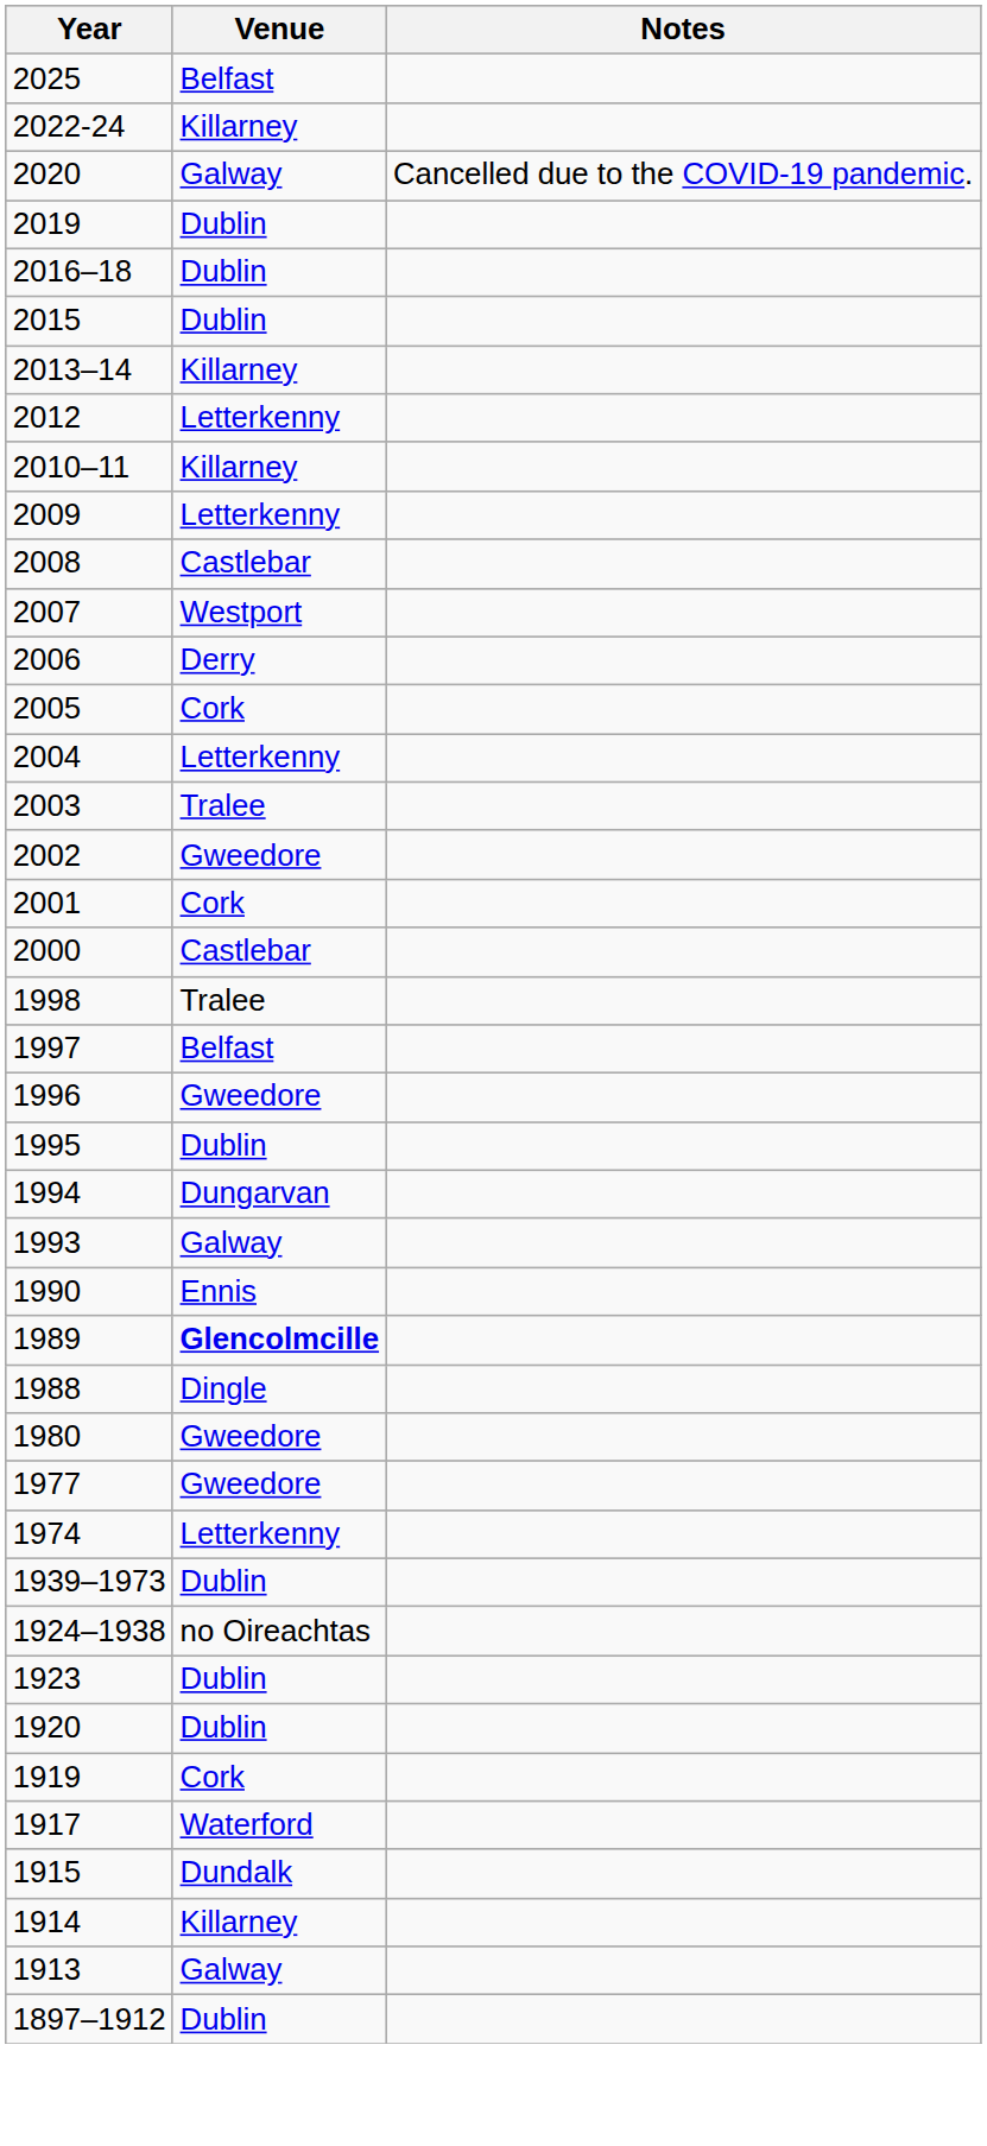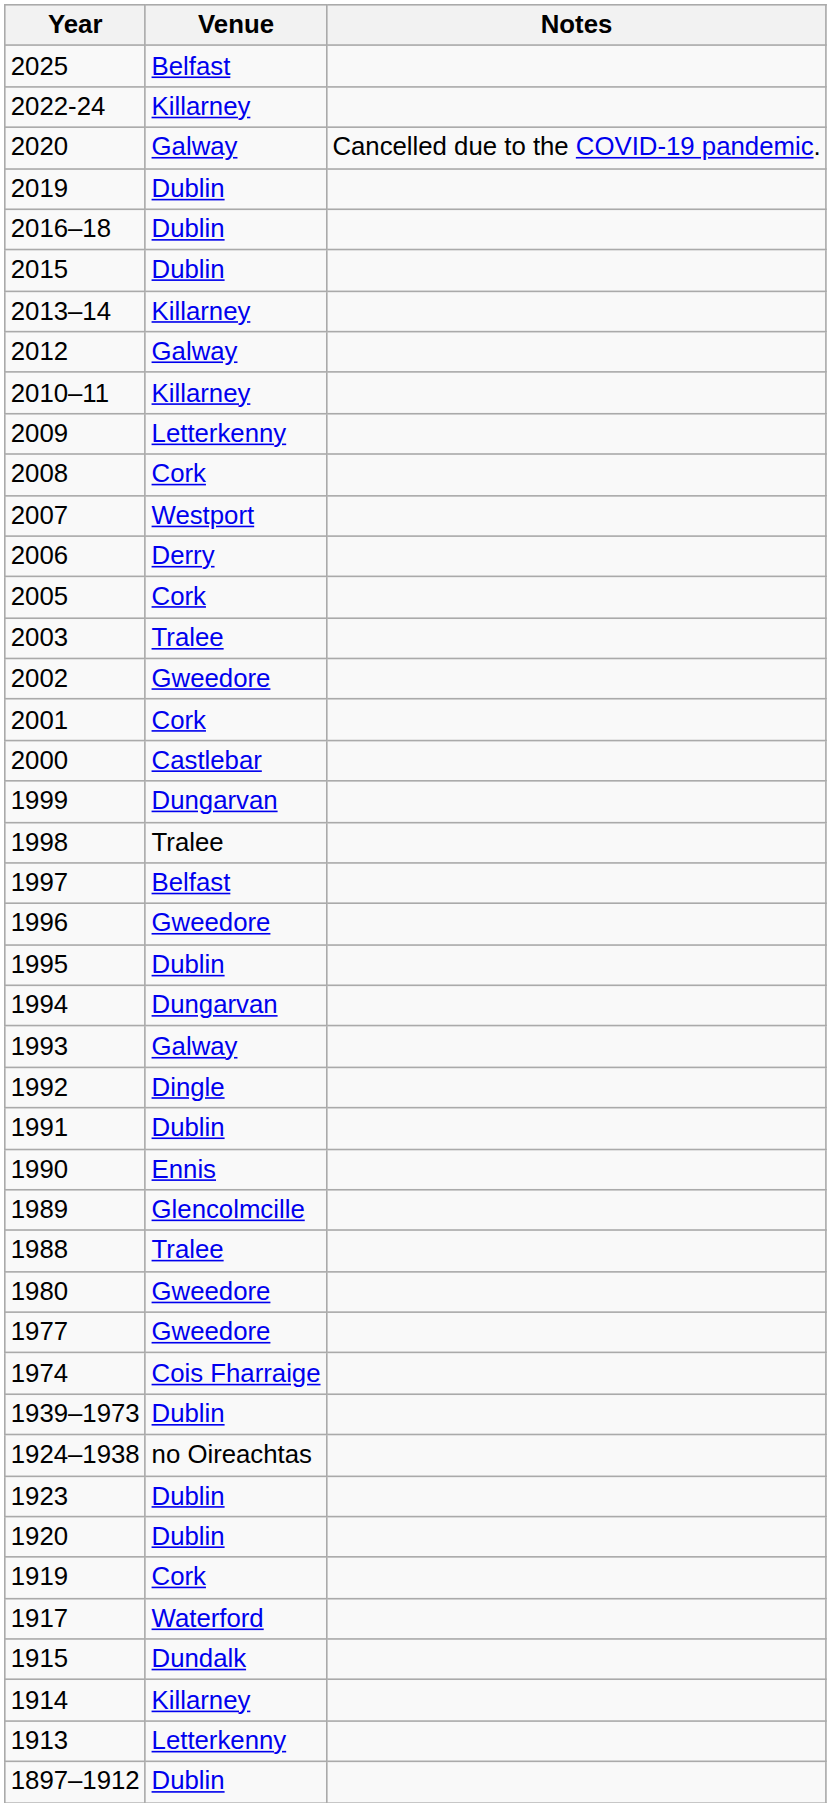 <table class="wikitable sortable">
 <tr>
 <th scope="col">Year</th>
 <th scope="col">Venue</th>
 <th scope="col" class="unsortable">Notes</th>
 </tr>
 <tr>
 <td>2025</td>
 <td><a href='#'>Belfast</a></td>
 <td></td>
 </tr>
 <tr>
 <td>2022-24</td>
 <td><a href='#'>Killarney</a></td>
 <td></td>
 </tr>
 <tr>
 <td>2020</td>
 <td><a href='#'>Galway</a></td>
 <td>Cancelled due to the <a href='#'>COVID-19 pandemic</a>.</td>
 </tr>
 <tr>
 <td>2019</td>
 <td><a href='#'>Dublin</a></td>
 <td></td>
 </tr>
 <tr>
 <td>2016–18</td>
 <td><a href='#'>Dublin</a></td>
 <td></td>
 </tr>
 <tr>
 <td>2015</td>
 <td><a href='#'>Dublin</a></td>
 <td></td>
 </tr>
 <tr>
 <td>2013–14</td>
 <td><a href='#'>Killarney</a></td>
 <td></td>
 </tr>
 <tr>
 <td>2012</td>
-<td><a href='#'>Letterkenny</a></td>
+<td><a href='#'>Galway</a></td>
 <td></td>
 </tr>
 <tr>
 <td>2010–11</td>
 <td><a href='#'>Killarney</a></td>
 <td></td>
 </tr>
 <tr>
 <td>2009</td>
 <td><a href='#'>Letterkenny</a></td>
 <td></td>
 </tr>
 <tr>
 <td>2008</td>
-<td><a href='#'>Castlebar</a></td>
+<td><a href='#'>Cork</a></td>
 <td></td>
 </tr>
 <tr>
 <td>2007</td>
 <td><a href='#'>Westport</a></td>
 <td></td>
 </tr>
 <tr>
 <td>2006</td>
 <td><a href='#'>Derry</a></td>
 <td></td>
 </tr>
 <tr>
 <td>2005</td>
 <td><a href='#'>Cork</a></td>
-<td></td>
-</tr>
-<tr>
-<td>2004</td>
-<td><a href='#'>Letterkenny</a></td>
 <td></td>
 </tr>
 <tr>
 <td>2003</td>
 <td><a href='#'>Tralee</a></td>
 <td></td>
 </tr>
 <tr>
 <td>2002</td>
 <td><a href='#'>Gweedore</a></td>
 <td></td>
 </tr>
 <tr>
 <td>2001</td>
 <td><a href='#'>Cork</a></td>
 <td></td>
 </tr>
 <tr>
 <td>2000</td>
 <td><a href='#'>Castlebar</a></td>
+<td></td>
+</tr>
+<tr>
+<td>1999</td>
+<td><a href='#'>Dungarvan</a></td>
 <td></td>
 </tr>
 <tr>
 <td>1998</td>
 <td>Tralee</td>
 <td></td>
 </tr>
 <tr>
 <td>1997</td>
 <td><a href='#'>Belfast</a></td>
 <td></td>
 </tr>
 <tr>
 <td>1996</td>
 <td><a href='#'>Gweedore</a></td>
 <td></td>
 </tr>
 <tr>
 <td>1995</td>
 <td><a href='#'>Dublin</a></td>
 <td></td>
 </tr>
 <tr>
 <td>1994</td>
 <td><a href='#'>Dungarvan</a></td>
 <td></td>
 </tr>
 <tr>
 <td>1993</td>
 <td><a href='#'>Galway</a></td>
 <td></td>
 </tr>
 <tr>
+<td>1992</td>
+<td><a href='#'>Dingle</a></td>
+<td></td>
+</tr>
+<tr>
+<td>1991</td>
+<td><a href='#'>Dublin</a></td>
+<td></td>
+</tr>
+<tr>
 <td>1990</td>
 <td><a href='#'>Ennis</a></td>
 <td></td>
 </tr>
 <tr>
 <td>1989</td>
-<td><strong><a href='#'>Glencolmcille</a></strong></td>
+<td><a href='#'>Glencolmcille</a></td>
 <td></td>
 </tr>
 <tr>
 <td>1988</td>
-<td><a href='#'>Dingle</a></td>
+<td><a href='#'>Tralee</a></td>
 <td></td>
 </tr>
 <tr>
 <td>1980</td>
 <td><a href='#'>Gweedore</a></td>
 <td></td>
 </tr>
 <tr>
 <td>1977</td>
 <td><a href='#'>Gweedore</a></td>
 <td></td>
 </tr>
 <tr>
 <td>1974</td>
-<td><a href='#'>Letterkenny</a></td>
+<td><a href='#'>Cois Fharraige</a></td>
 <td></td>
 </tr>
 <tr>
 <td>1939–1973</td>
 <td><a href='#'>Dublin</a></td>
 <td></td>
 </tr>
 <tr>
 <td>1924–1938</td>
 <td>no Oireachtas</td>
 <td></td>
 </tr>
 <tr>
 <td>1923</td>
 <td><a href='#'>Dublin</a></td>
 <td></td>
 </tr>
 <tr>
 <td>1920</td>
 <td><a href='#'>Dublin</a></td>
 <td></td>
 </tr>
 <tr>
 <td>1919</td>
 <td><a href='#'>Cork</a></td>
 <td></td>
 </tr>
 <tr>
 <td>1917</td>
 <td><a href='#'>Waterford</a></td>
 <td></td>
 </tr>
 <tr>
 <td>1915</td>
 <td><a href='#'>Dundalk</a></td>
 <td></td>
 </tr>
 <tr>
 <td>1914</td>
 <td><a href='#'>Killarney</a></td>
 <td></td>
 </tr>
 <tr>
 <td>1913</td>
-<td><a href='#'>Galway</a></td>
+<td><a href='#'>Letterkenny</a></td>
 <td></td>
 </tr>
 <tr>
 <td>1897–1912</td>
 <td><a href='#'>Dublin</a></td>
 <td></td>
 </tr>
 </table>
